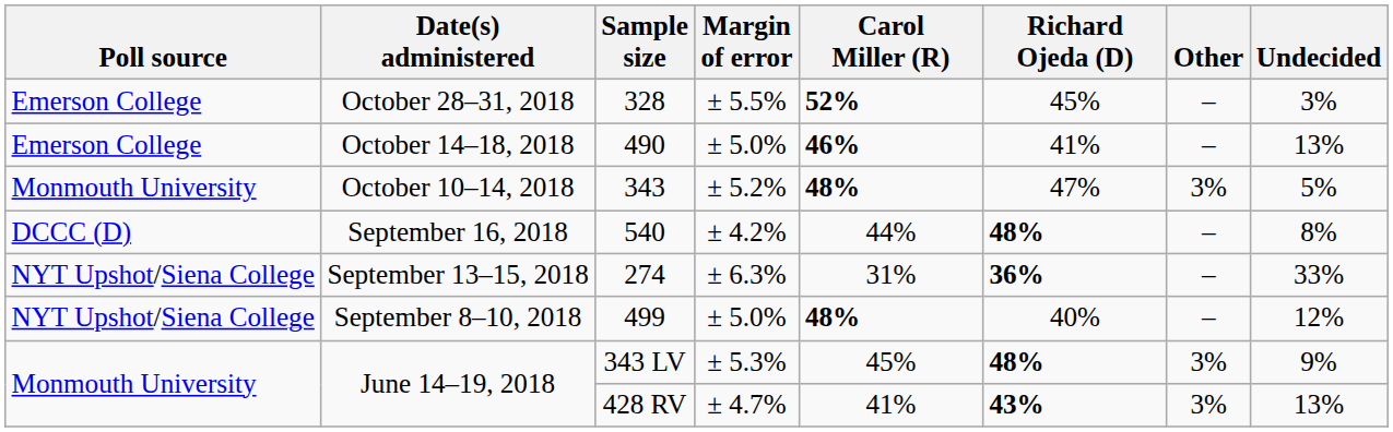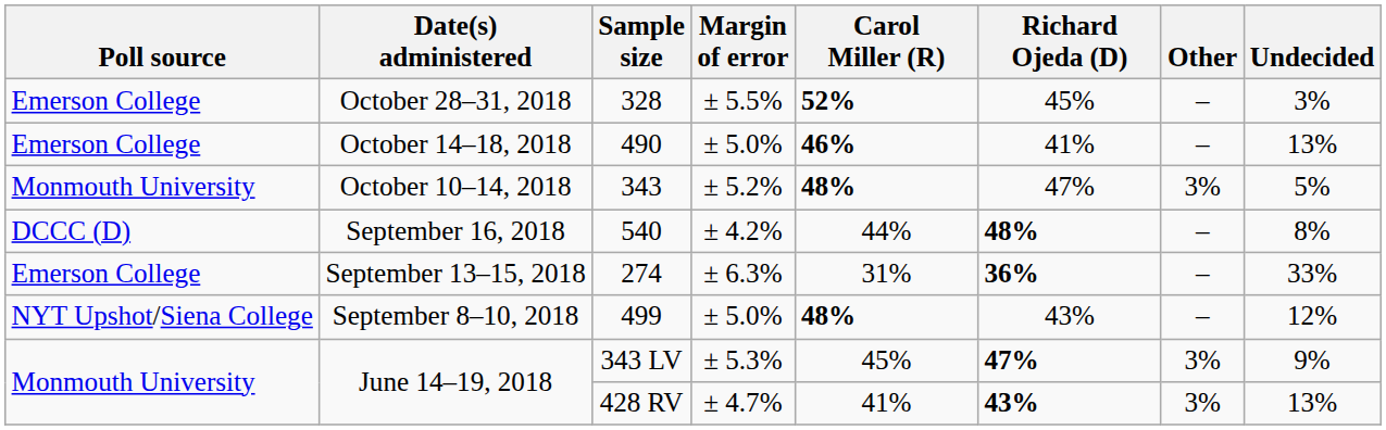 <table class="wikitable">
 <tr valign= bottom>
 <th>Poll source</th>
 <th>Date(s)<br>administered</th>
 <th>Sample<br>size</th>
 <th>Margin<br>of error</th>
 <th style="width:100px;">Carol<br>Miller (R)</th>
 <th style="width:100px;">Richard<br>Ojeda (D)</th>
 <th>Other</th>
 <th>Undecided</th>
 </tr>
 <tr>
 <td><a href='#'>Emerson College</a></td>
 <td align="center">October 28–31, 2018</td>
 <td align="center">328</td>
 <td align="center">± 5.5%</td>
 <td><strong>52%</strong></td>
 <td align="center">45%</td>
 <td align="center">–</td>
 <td align="center">3%</td>
 </tr>
 <tr>
 <td><a href='#'>Emerson College</a></td>
 <td align="center">October 14–18, 2018</td>
 <td align="center">490</td>
 <td align="center">± 5.0%</td>
 <td><strong>46%</strong></td>
 <td align="center">41%</td>
 <td align="center">–</td>
 <td align="center">13%</td>
 </tr>
 <tr>
 <td><a href='#'>Monmouth University</a></td>
 <td align="center">October 10–14, 2018</td>
 <td align="center">343</td>
 <td align="center">± 5.2%</td>
 <td><strong>48%</strong></td>
 <td align="center">47%</td>
 <td align="center">3%</td>
 <td align="center">5%</td>
 </tr>
 <tr>
 <td><a href='#'>DCCC (D)</a></td>
 <td align="center">September 16, 2018</td>
 <td align="center">540</td>
 <td align="center">± 4.2%</td>
 <td align="center">44%</td>
 <td><strong>48%</strong></td>
 <td align="center">–</td>
 <td align="center">8%</td>
 </tr>
 <tr>
-<td><a href='#'>NYT Upshot</a>/<a href='#'>Siena College</a></td>
+<td><a href='#'>Emerson College</a></td>
 <td align="center">September 13–15, 2018</td>
 <td align="center">274</td>
 <td align="center">± 6.3%</td>
 <td align="center">31%</td>
 <td><strong>36%</strong></td>
 <td align="center">–</td>
 <td align="center">33%</td>
 </tr>
 <tr>
 <td><a href='#'>NYT Upshot</a>/<a href='#'>Siena College</a></td>
 <td align="center">September 8–10, 2018</td>
 <td align="center">499</td>
 <td align="center">± 5.0%</td>
 <td><strong>48%</strong></td>
-<td align="center">40%</td>
+<td align="center">43%</td>
 <td align="center">–</td>
 <td align="center">12%</td>
 </tr>
 <tr>
 <td rowspan="2"><a href='#'>Monmouth University</a></td>
 <td rowspan="2" align="center">June 14–19, 2018</td>
 <td align="center">343 LV</td>
 <td align="center">± 5.3%</td>
 <td align="center">45%</td>
-<td><strong>48%</strong></td>
+<td><strong>47%</strong></td>
 <td align="center">3%</td>
 <td align="center">9%</td>
 </tr>
 <tr>
 <td align="center">428 RV</td>
 <td align="center">± 4.7%</td>
 <td align="center">41%</td>
 <td><strong>43%</strong></td>
 <td align="center">3%</td>
 <td align="center">13%</td>
 </tr>
 </table>
